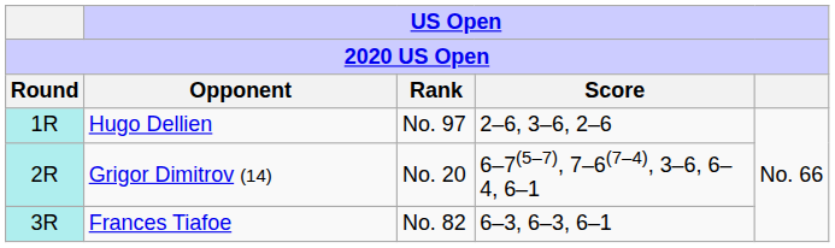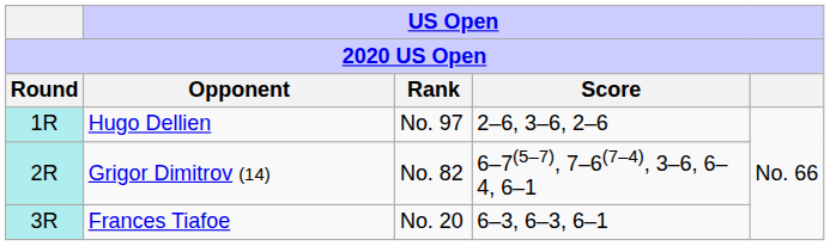 <table class="wikitable collapsible collapsed">
 <tr>
 <th></th>
 <th colspan=4 style="background:#ccf;"><a href='#'>US Open</a></th>
 </tr>
 <tr>
 <th colspan=5 style="background:#ccf;"><a href='#'>2020 US Open</a></th>
 </tr>
 <tr>
 <th>Round</th>
 <th width=225>Opponent</th>
 <th width=50>Rank</th>
 <th width=200>Score</th>
 <th></th>
 </tr>
 <tr>
 <td style="text-align:center; background:#afeeee;">1R</td>
 <td> <a href='#'>Hugo Dellien</a></td>
 <td>No. 97</td>
 <td>2–6, 3–6, 2–6</td>
 <td rowspan=3>No. 66</td>
 </tr>
 <tr>
 <td style="text-align:center; background:#afeeee;">2R</td>
 <td> <a href='#'>Grigor Dimitrov</a> <small>(14)</small></td>
-<td>No. 20</td>
+<td>No. 82</td>
 <td>6–7<sup>(5–7)</sup>, 7–6<sup>(7–4)</sup>, 3–6, 6–4, 6–1</td>
 </tr>
 <tr>
 <td style="text-align:center; background:#afeeee;">3R</td>
 <td> <a href='#'>Frances Tiafoe</a></td>
-<td>No. 82</td>
+<td>No. 20</td>
 <td>6–3, 6–3, 6–1</td>
 </tr>
 </table>
